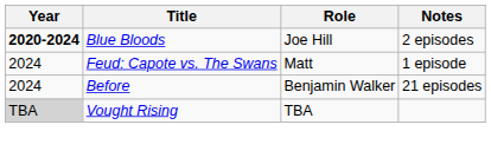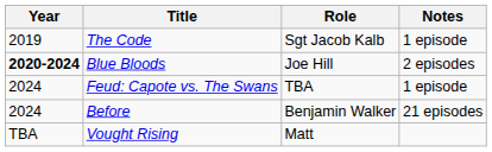 <table class="wikitable sortable">
 <tr>
 <th>Year</th>
 <th>Title</th>
 <th>Role</th>
 <th class="unsortable">Notes</th>
+</tr>
+<tr>
+<td>2019</td>
+<td><em><a href='#'>The Code</a></em></td>
+<td>Sgt Jacob Kalb</td>
+<td>1 episode</td>
 </tr>
 <tr>
 <td><strong>2020-2024</strong></td>
 <td><em><a href='#'>Blue Bloods</a></em></td>
 <td>Joe Hill</td>
 <td>2 episodes</td>
 </tr>
 <tr>
 <td>2024</td>
 <td><em><a href='#'>Feud: Capote vs. The Swans</a></em></td>
-<td>Matt</td>
+<td>TBA</td>
 <td>1 episode</td>
 </tr>
 <tr>
 <td>2024</td>
 <td><em><a href='#'>Before</a></em></td>
 <td>Benjamin Walker</td>
 <td>21 episodes</td>
 </tr>
 <tr>
-<td style="background: lightgrey;">TBA</td>
+<td>TBA</td>
 <td><em><a href='#'>Vought Rising</a></em></td>
-<td>TBA</td>
+<td>Matt</td>
 <td></td>
 </tr>
 </table>
